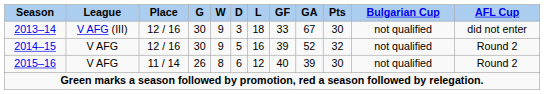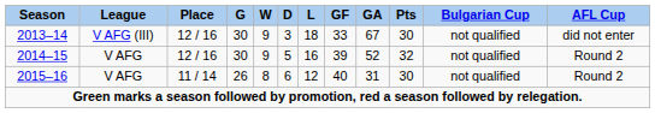 <table class="wikitable" width="800px">
 <tr>
 <th style="background:#ABCDEF;">Season</th>
 <th style="background:#ABCDEF;">League</th>
 <th style="background:#ABCDEF;">Place</th>
 <th style="background:#ABCDEF;">G</th>
 <th style="background:#ABCDEF;">W</th>
 <th style="background:#ABCDEF;">D</th>
 <th style="background:#ABCDEF;">L</th>
 <th style="background:#ABCDEF;">GF</th>
 <th style="background:#ABCDEF;">GA</th>
 <th style="background:#ABCDEF;">Pts</th>
 <th style="background:#ABCDEF;"><a href='#'>Bulgarian Cup</a></th>
 <th style="background:#ABCDEF;"><a href='#'>AFL Cup</a></th>
 </tr>
 <tr align="center">
 <td><a href='#'>2013–14</a></td>
 <td><a href='#'>V AFG</a> (III)</td>
 <td>12 / 16</td>
 <td>30</td>
 <td>9</td>
 <td>3</td>
 <td>18</td>
 <td>33</td>
 <td>67</td>
 <td>30</td>
 <td>not qualified</td>
 <td>did not enter</td>
 </tr>
 <tr align="center">
 <td><a href='#'>2014–15</a></td>
 <td>V AFG</td>
 <td>12 / 16</td>
 <td>30</td>
 <td>9</td>
 <td>5</td>
 <td>16</td>
 <td>39</td>
 <td>52</td>
 <td>32</td>
 <td>not qualified</td>
 <td>Round 2</td>
 </tr>
 <tr align="center">
 <td><a href='#'>2015–16</a></td>
 <td>V AFG</td>
 <td>11 / 14</td>
 <td>26</td>
 <td>8</td>
 <td>6</td>
 <td>12</td>
 <td>40</td>
-<td>39</td>
+<td>31</td>
 <td>30</td>
 <td>not qualified</td>
 <td>Round 2</td>
 </tr>
 <tr>
 <td colspan="12" align="center"><strong>Green marks a season followed by promotion, red a season followed by relegation.</strong></td>
 </tr>
 </table>
